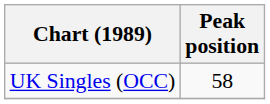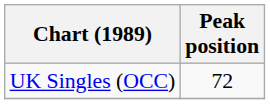 <table class="wikitable sortable">
 <tr>
 <th>Chart (1989)</th>
 <th>Peak<br>position</th>
 </tr>
 <tr>
 <td><a href='#'>UK Singles</a> (<a href='#'>OCC</a>)</td>
-<td align="center">58</td>
+<td align="center">72</td>
 </tr>
 <tr>
 </tr>
 </table>
